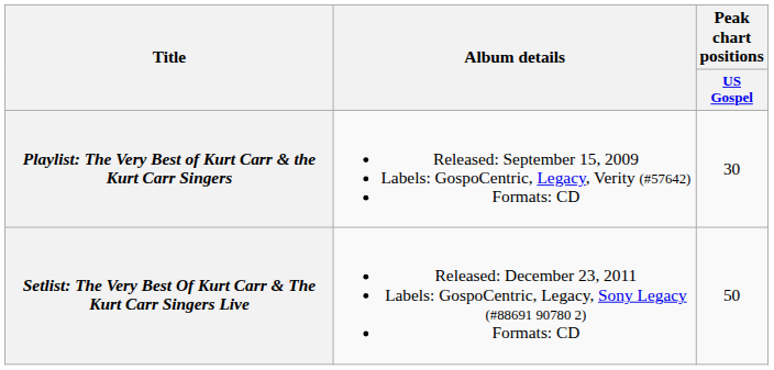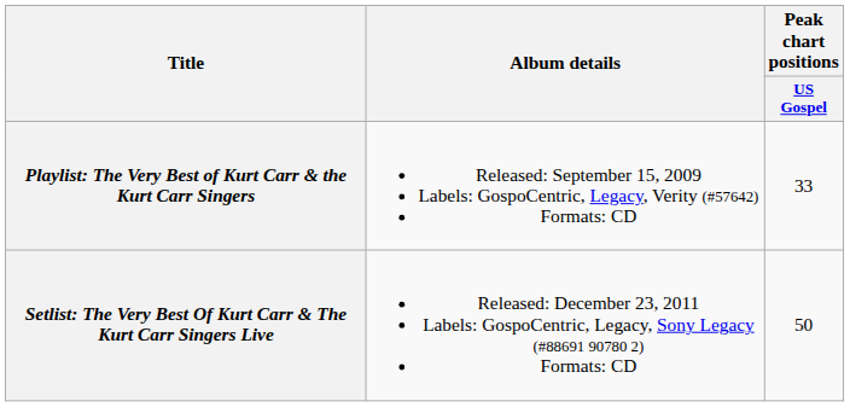 <table class="wikitable plainrowheaders" style="text-align:center;" border="1">
 <tr>
 <th scope="col" rowspan="2" style="width:19em;">Title</th>
 <th scope="col" rowspan="2" style="width:21em;">Album details</th>
 <th scope="col" colspan="1" style="width:1em;">Peak chart positions</th>
 </tr>
 <tr>
 <th scope="col" style="width:4em;font-size:85%;"><a href='#'>US<br>Gospel</a><br></th>
 </tr>
 <tr>
 <th scope="row"><em>Playlist: The Very Best of Kurt Carr & the Kurt Carr Singers</em></th>
 <td><br><ul><li>Released: September 15, 2009</li><li>Labels: GospoCentric, <a href='#'>Legacy</a>, Verity <small>(#57642)</small></li><li>Formats: CD</li></ul></td>
-<td>30</td>
+<td>33</td>
 </tr>
 <tr>
 <th scope="row"><em>Setlist: The Very Best Of Kurt Carr & The Kurt Carr Singers Live</em></th>
 <td><br><ul><li>Released: December 23, 2011</li><li>Labels: GospoCentric, Legacy, <a href='#'>Sony Legacy</a> <small>(#88691 90780 2)</small></li><li>Formats: CD</li></ul></td>
 <td>50</td>
 </tr>
 </table>
